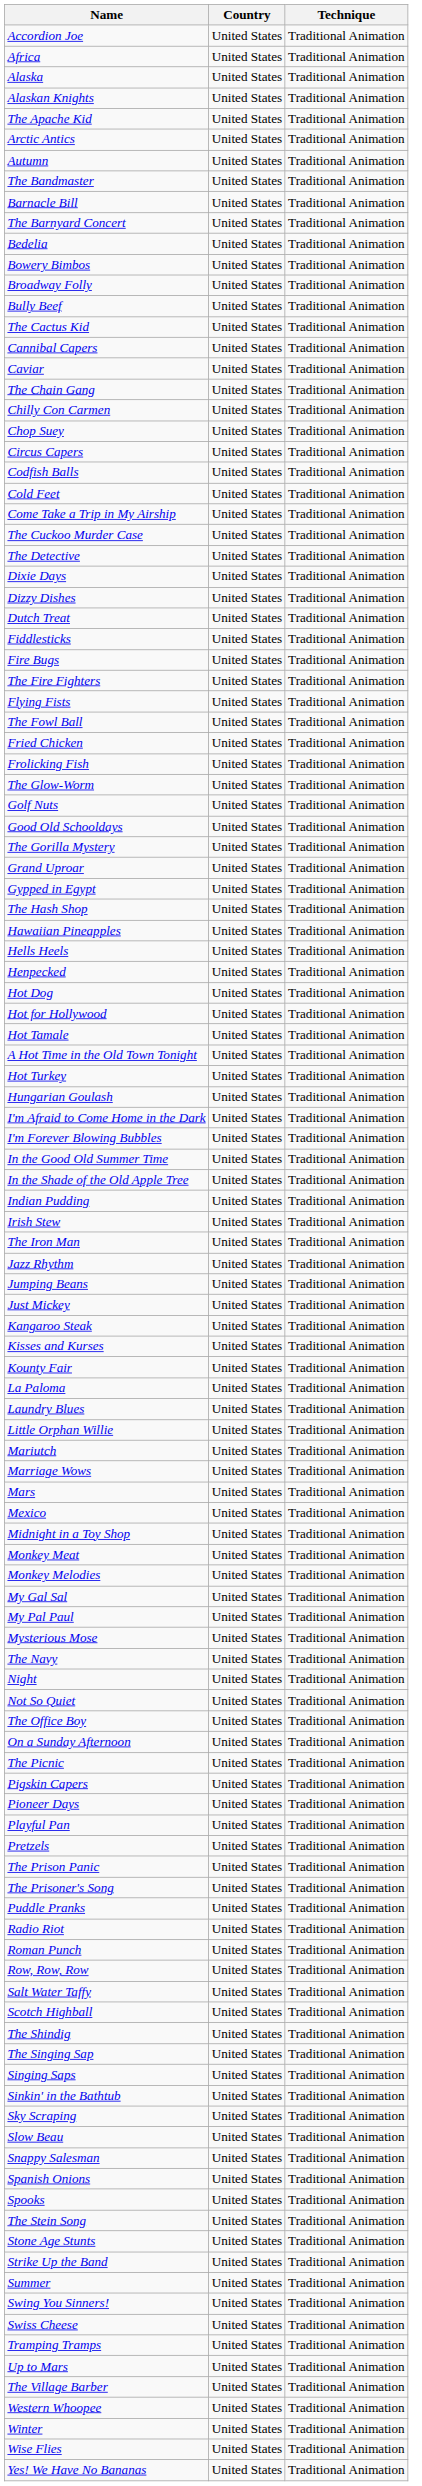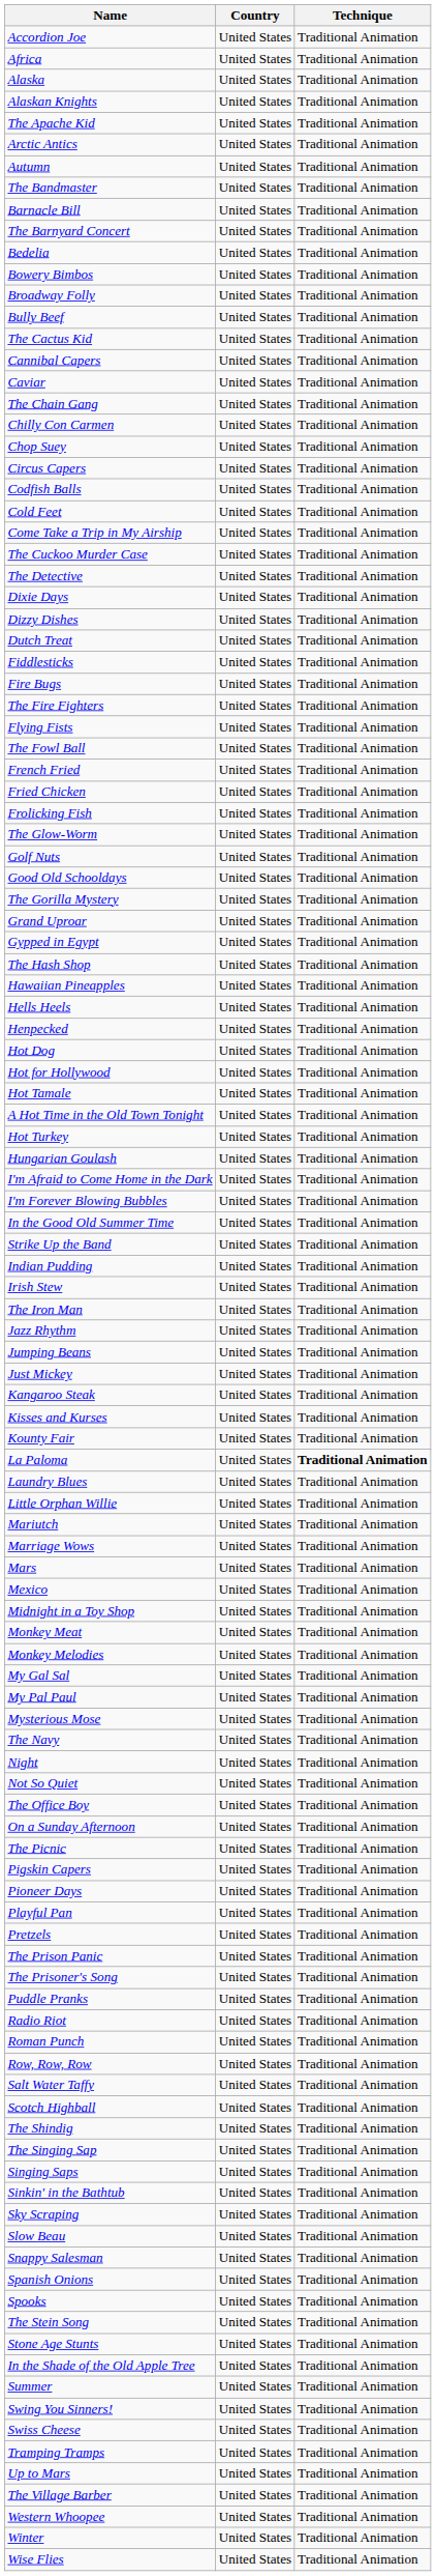 <table class="wikitable sortable">
 <tr>
 <th>Name</th>
 <th>Country</th>
 <th>Technique</th>
 </tr>
 <tr>
 <td><em><a href='#'>Accordion Joe</a></em></td>
 <td>United States</td>
 <td>Traditional Animation</td>
 </tr>
 <tr>
 <td><em><a href='#'>Africa</a></em></td>
 <td>United States</td>
 <td>Traditional Animation</td>
 </tr>
 <tr>
 <td><em><a href='#'>Alaska</a></em></td>
 <td>United States</td>
 <td>Traditional Animation</td>
 </tr>
 <tr>
 <td><em><a href='#'>Alaskan Knights</a></em></td>
 <td>United States</td>
 <td>Traditional Animation</td>
 </tr>
 <tr>
 <td><em><a href='#'>The Apache Kid</a></em></td>
 <td>United States</td>
 <td>Traditional Animation</td>
 </tr>
 <tr>
 <td><em><a href='#'>Arctic Antics</a></em></td>
 <td>United States</td>
 <td>Traditional Animation</td>
 </tr>
 <tr>
 <td><em><a href='#'>Autumn</a></em></td>
 <td>United States</td>
 <td>Traditional Animation</td>
 </tr>
 <tr>
 <td><em><a href='#'>The Bandmaster</a></em></td>
 <td>United States</td>
 <td>Traditional Animation</td>
 </tr>
 <tr>
 <td><em><a href='#'>Barnacle Bill</a></em></td>
 <td>United States</td>
 <td>Traditional Animation</td>
 </tr>
 <tr>
 <td><em><a href='#'>The Barnyard Concert</a></em></td>
 <td>United States</td>
 <td>Traditional Animation</td>
 </tr>
 <tr>
 <td><em><a href='#'>Bedelia</a></em></td>
 <td>United States</td>
 <td>Traditional Animation</td>
 </tr>
 <tr>
 <td><em><a href='#'>Bowery Bimbos</a></em></td>
 <td>United States</td>
 <td>Traditional Animation</td>
 </tr>
 <tr>
 <td><em><a href='#'>Broadway Folly</a></em></td>
 <td>United States</td>
 <td>Traditional Animation</td>
 </tr>
 <tr>
 <td><em><a href='#'>Bully Beef</a></em></td>
 <td>United States</td>
 <td>Traditional Animation</td>
 </tr>
 <tr>
 <td><em><a href='#'>The Cactus Kid</a></em></td>
 <td>United States</td>
 <td>Traditional Animation</td>
 </tr>
 <tr>
 <td><em><a href='#'>Cannibal Capers</a></em></td>
 <td>United States</td>
 <td>Traditional Animation</td>
 </tr>
 <tr>
 <td><em><a href='#'>Caviar</a></em></td>
 <td>United States</td>
 <td>Traditional Animation</td>
 </tr>
 <tr>
 <td><em><a href='#'>The Chain Gang</a></em></td>
 <td>United States</td>
 <td>Traditional Animation</td>
 </tr>
 <tr>
 <td><em><a href='#'>Chilly Con Carmen</a></em></td>
 <td>United States</td>
 <td>Traditional Animation</td>
 </tr>
 <tr>
 <td><em><a href='#'>Chop Suey</a></em></td>
 <td>United States</td>
 <td>Traditional Animation</td>
 </tr>
 <tr>
 <td><em><a href='#'>Circus Capers</a></em></td>
 <td>United States</td>
 <td>Traditional Animation</td>
 </tr>
 <tr>
 <td><em><a href='#'>Codfish Balls</a></em></td>
 <td>United States</td>
 <td>Traditional Animation</td>
 </tr>
 <tr>
 <td><em><a href='#'>Cold Feet</a></em></td>
 <td>United States</td>
 <td>Traditional Animation</td>
 </tr>
 <tr>
 <td><em><a href='#'>Come Take a Trip in My Airship</a></em></td>
 <td>United States</td>
 <td>Traditional Animation</td>
 </tr>
 <tr>
 <td><em><a href='#'>The Cuckoo Murder Case</a></em></td>
 <td>United States</td>
 <td>Traditional Animation</td>
 </tr>
 <tr>
 <td><em><a href='#'>The Detective</a></em></td>
 <td>United States</td>
 <td>Traditional Animation</td>
 </tr>
 <tr>
 <td><em><a href='#'>Dixie Days</a></em></td>
 <td>United States</td>
 <td>Traditional Animation</td>
 </tr>
 <tr>
 <td><em><a href='#'>Dizzy Dishes</a></em></td>
 <td>United States</td>
 <td>Traditional Animation</td>
 </tr>
 <tr>
 <td><em><a href='#'>Dutch Treat</a></em></td>
 <td>United States</td>
 <td>Traditional Animation</td>
 </tr>
 <tr>
 <td><em><a href='#'>Fiddlesticks</a></em></td>
 <td>United States</td>
 <td>Traditional Animation</td>
 </tr>
 <tr>
 <td><em><a href='#'>Fire Bugs</a></em></td>
 <td>United States</td>
 <td>Traditional Animation</td>
 </tr>
 <tr>
 <td><em><a href='#'>The Fire Fighters</a></em></td>
 <td>United States</td>
 <td>Traditional Animation</td>
 </tr>
 <tr>
 <td><em><a href='#'>Flying Fists</a></em></td>
 <td>United States</td>
 <td>Traditional Animation</td>
 </tr>
 <tr>
 <td><em><a href='#'>The Fowl Ball</a></em></td>
 <td>United States</td>
 <td>Traditional Animation</td>
 </tr>
 <tr>
+<td><em><a href='#'>French Fried</a></em></td>
+<td>United States</td>
+<td>Traditional Animation</td>
+</tr>
+<tr>
 <td><em><a href='#'>Fried Chicken</a></em></td>
 <td>United States</td>
 <td>Traditional Animation</td>
 </tr>
 <tr>
 <td><em><a href='#'>Frolicking Fish</a></em></td>
 <td>United States</td>
 <td>Traditional Animation</td>
 </tr>
 <tr>
 <td><em><a href='#'>The Glow-Worm</a></em></td>
 <td>United States</td>
 <td>Traditional Animation</td>
 </tr>
 <tr>
 <td><em><a href='#'>Golf Nuts</a></em></td>
 <td>United States</td>
 <td>Traditional Animation</td>
 </tr>
 <tr>
 <td><em><a href='#'>Good Old Schooldays</a></em></td>
 <td>United States</td>
 <td>Traditional Animation</td>
 </tr>
 <tr>
 <td><em><a href='#'>The Gorilla Mystery</a></em></td>
 <td>United States</td>
 <td>Traditional Animation</td>
 </tr>
 <tr>
 <td><em><a href='#'>Grand Uproar</a></em></td>
 <td>United States</td>
 <td>Traditional Animation</td>
 </tr>
 <tr>
 <td><em><a href='#'>Gypped in Egypt</a></em></td>
 <td>United States</td>
 <td>Traditional Animation</td>
 </tr>
 <tr>
 <td><em><a href='#'>The Hash Shop</a></em></td>
 <td>United States</td>
 <td>Traditional Animation</td>
 </tr>
 <tr>
 <td><em><a href='#'>Hawaiian Pineapples</a></em></td>
 <td>United States</td>
 <td>Traditional Animation</td>
 </tr>
 <tr>
 <td><em><a href='#'>Hells Heels</a></em></td>
 <td>United States</td>
 <td>Traditional Animation</td>
 </tr>
 <tr>
 <td><em><a href='#'>Henpecked</a></em></td>
 <td>United States</td>
 <td>Traditional Animation</td>
 </tr>
 <tr>
 <td><em><a href='#'>Hot Dog</a></em></td>
 <td>United States</td>
 <td>Traditional Animation</td>
 </tr>
 <tr>
 <td><em><a href='#'>Hot for Hollywood</a></em></td>
 <td>United States</td>
 <td>Traditional Animation</td>
 </tr>
 <tr>
 <td><em><a href='#'>Hot Tamale</a></em></td>
 <td>United States</td>
 <td>Traditional Animation</td>
 </tr>
 <tr>
 <td><em><a href='#'>A Hot Time in the Old Town Tonight</a></em></td>
 <td>United States</td>
 <td>Traditional Animation</td>
 </tr>
 <tr>
 <td><em><a href='#'>Hot Turkey</a></em></td>
 <td>United States</td>
 <td>Traditional Animation</td>
 </tr>
 <tr>
 <td><em><a href='#'>Hungarian Goulash</a></em></td>
 <td>United States</td>
 <td>Traditional Animation</td>
 </tr>
 <tr>
 <td><em><a href='#'>I'm Afraid to Come Home in the Dark</a></em></td>
 <td>United States</td>
 <td>Traditional Animation</td>
 </tr>
 <tr>
 <td><em><a href='#'>I'm Forever Blowing Bubbles</a></em></td>
 <td>United States</td>
 <td>Traditional Animation</td>
 </tr>
 <tr>
 <td><em><a href='#'>In the Good Old Summer Time</a></em></td>
 <td>United States</td>
 <td>Traditional Animation</td>
 </tr>
 <tr>
-<td><em><a href='#'>In the Shade of the Old Apple Tree</a></em></td>
+<td><em><a href='#'>Strike Up the Band</a></em></td>
 <td>United States</td>
 <td>Traditional Animation</td>
 </tr>
 <tr>
 <td><em><a href='#'>Indian Pudding</a></em></td>
 <td>United States</td>
 <td>Traditional Animation</td>
 </tr>
 <tr>
 <td><em><a href='#'>Irish Stew</a></em></td>
 <td>United States</td>
 <td>Traditional Animation</td>
 </tr>
 <tr>
 <td><em><a href='#'>The Iron Man</a></em></td>
 <td>United States</td>
 <td>Traditional Animation</td>
 </tr>
 <tr>
 <td><em><a href='#'>Jazz Rhythm</a></em></td>
 <td>United States</td>
 <td>Traditional Animation</td>
 </tr>
 <tr>
 <td><em><a href='#'>Jumping Beans</a></em></td>
 <td>United States</td>
 <td>Traditional Animation</td>
 </tr>
 <tr>
 <td><em><a href='#'>Just Mickey</a></em></td>
 <td>United States</td>
 <td>Traditional Animation</td>
 </tr>
 <tr>
 <td><em><a href='#'>Kangaroo Steak</a></em></td>
 <td>United States</td>
 <td>Traditional Animation</td>
 </tr>
 <tr>
 <td><em><a href='#'>Kisses and Kurses</a></em></td>
 <td>United States</td>
 <td>Traditional Animation</td>
 </tr>
 <tr>
 <td><em><a href='#'>Kounty Fair</a></em></td>
 <td>United States</td>
 <td>Traditional Animation</td>
 </tr>
 <tr>
 <td><em><a href='#'>La Paloma</a></em></td>
 <td>United States</td>
-<td>Traditional Animation</td>
+<td><strong>Traditional Animation</strong></td>
 </tr>
 <tr>
 <td><em><a href='#'>Laundry Blues</a></em></td>
 <td>United States</td>
 <td>Traditional Animation</td>
 </tr>
 <tr>
 <td><em><a href='#'>Little Orphan Willie</a></em></td>
 <td>United States</td>
 <td>Traditional Animation</td>
 </tr>
 <tr>
 <td><em><a href='#'>Mariutch</a></em></td>
 <td>United States</td>
 <td>Traditional Animation</td>
 </tr>
 <tr>
 <td><em><a href='#'>Marriage Wows</a></em></td>
 <td>United States</td>
 <td>Traditional Animation</td>
 </tr>
 <tr>
 <td><em><a href='#'>Mars</a></em></td>
 <td>United States</td>
 <td>Traditional Animation</td>
 </tr>
 <tr>
 <td><em><a href='#'>Mexico</a></em></td>
 <td>United States</td>
 <td>Traditional Animation</td>
 </tr>
 <tr>
 <td><em><a href='#'>Midnight in a Toy Shop</a></em></td>
 <td>United States</td>
 <td>Traditional Animation</td>
 </tr>
 <tr>
 <td><em><a href='#'>Monkey Meat</a></em></td>
 <td>United States</td>
 <td>Traditional Animation</td>
 </tr>
 <tr>
 <td><em><a href='#'>Monkey Melodies</a></em></td>
 <td>United States</td>
 <td>Traditional Animation</td>
 </tr>
 <tr>
 <td><em><a href='#'>My Gal Sal</a></em></td>
 <td>United States</td>
 <td>Traditional Animation</td>
 </tr>
 <tr>
 <td><em><a href='#'>My Pal Paul</a></em></td>
 <td>United States</td>
 <td>Traditional Animation</td>
 </tr>
 <tr>
 <td><em><a href='#'>Mysterious Mose</a></em></td>
 <td>United States</td>
 <td>Traditional Animation</td>
 </tr>
 <tr>
 <td><em><a href='#'>The Navy</a></em></td>
 <td>United States</td>
 <td>Traditional Animation</td>
 </tr>
 <tr>
 <td><em><a href='#'>Night</a></em></td>
 <td>United States</td>
 <td>Traditional Animation</td>
 </tr>
 <tr>
 <td><em><a href='#'>Not So Quiet</a></em></td>
 <td>United States</td>
 <td>Traditional Animation</td>
 </tr>
 <tr>
 <td><em><a href='#'>The Office Boy</a></em></td>
 <td>United States</td>
 <td>Traditional Animation</td>
 </tr>
 <tr>
 <td><em><a href='#'>On a Sunday Afternoon</a></em></td>
 <td>United States</td>
 <td>Traditional Animation</td>
 </tr>
 <tr>
 <td><em><a href='#'>The Picnic</a></em></td>
 <td>United States</td>
 <td>Traditional Animation</td>
 </tr>
 <tr>
 <td><em><a href='#'>Pigskin Capers</a></em></td>
 <td>United States</td>
 <td>Traditional Animation</td>
 </tr>
 <tr>
 <td><em><a href='#'>Pioneer Days</a></em></td>
 <td>United States</td>
 <td>Traditional Animation</td>
 </tr>
 <tr>
 <td><em><a href='#'>Playful Pan</a></em></td>
 <td>United States</td>
 <td>Traditional Animation</td>
 </tr>
 <tr>
 <td><em><a href='#'>Pretzels</a></em></td>
 <td>United States</td>
 <td>Traditional Animation</td>
 </tr>
 <tr>
 <td><em><a href='#'>The Prison Panic</a></em></td>
 <td>United States</td>
 <td>Traditional Animation</td>
 </tr>
 <tr>
 <td><em><a href='#'>The Prisoner's Song</a></em></td>
 <td>United States</td>
 <td>Traditional Animation</td>
 </tr>
 <tr>
 <td><em><a href='#'>Puddle Pranks</a></em></td>
 <td>United States</td>
 <td>Traditional Animation</td>
 </tr>
 <tr>
 <td><em><a href='#'>Radio Riot</a></em></td>
 <td>United States</td>
 <td>Traditional Animation</td>
 </tr>
 <tr>
 <td><em><a href='#'>Roman Punch</a></em></td>
 <td>United States</td>
 <td>Traditional Animation</td>
 </tr>
 <tr>
 <td><em><a href='#'>Row, Row, Row</a></em></td>
 <td>United States</td>
 <td>Traditional Animation</td>
 </tr>
 <tr>
 <td><em><a href='#'>Salt Water Taffy</a></em></td>
 <td>United States</td>
 <td>Traditional Animation</td>
 </tr>
 <tr>
 <td><em><a href='#'>Scotch Highball</a></em></td>
 <td>United States</td>
 <td>Traditional Animation</td>
 </tr>
 <tr>
 <td><em><a href='#'>The Shindig</a></em></td>
 <td>United States</td>
 <td>Traditional Animation</td>
 </tr>
 <tr>
 <td><em><a href='#'>The Singing Sap</a></em></td>
 <td>United States</td>
 <td>Traditional Animation</td>
 </tr>
 <tr>
 <td><em><a href='#'>Singing Saps</a></em></td>
 <td>United States</td>
 <td>Traditional Animation</td>
 </tr>
 <tr>
 <td><em><a href='#'>Sinkin' in the Bathtub</a></em></td>
 <td>United States</td>
 <td>Traditional Animation</td>
 </tr>
 <tr>
 <td><em><a href='#'>Sky Scraping</a></em></td>
 <td>United States</td>
 <td>Traditional Animation</td>
 </tr>
 <tr>
 <td><em><a href='#'>Slow Beau</a></em></td>
 <td>United States</td>
 <td>Traditional Animation</td>
 </tr>
 <tr>
 <td><em><a href='#'>Snappy Salesman</a></em></td>
 <td>United States</td>
 <td>Traditional Animation</td>
 </tr>
 <tr>
 <td><em><a href='#'>Spanish Onions</a></em></td>
 <td>United States</td>
 <td>Traditional Animation</td>
 </tr>
 <tr>
 <td><em><a href='#'>Spooks</a></em></td>
 <td>United States</td>
 <td>Traditional Animation</td>
 </tr>
 <tr>
 <td><em><a href='#'>The Stein Song</a></em></td>
 <td>United States</td>
 <td>Traditional Animation</td>
 </tr>
 <tr>
 <td><em><a href='#'>Stone Age Stunts</a></em></td>
 <td>United States</td>
 <td>Traditional Animation</td>
 </tr>
 <tr>
-<td><em><a href='#'>Strike Up the Band</a></em></td>
+<td><em><a href='#'>In the Shade of the Old Apple Tree</a></em></td>
 <td>United States</td>
 <td>Traditional Animation</td>
 </tr>
 <tr>
 <td><em><a href='#'>Summer</a></em></td>
 <td>United States</td>
 <td>Traditional Animation</td>
 </tr>
 <tr>
 <td><em><a href='#'>Swing You Sinners!</a></em></td>
 <td>United States</td>
 <td>Traditional Animation</td>
 </tr>
 <tr>
 <td><em><a href='#'>Swiss Cheese</a></em></td>
 <td>United States</td>
 <td>Traditional Animation</td>
 </tr>
 <tr>
 <td><em><a href='#'>Tramping Tramps</a></em></td>
 <td>United States</td>
 <td>Traditional Animation</td>
 </tr>
 <tr>
 <td><em><a href='#'>Up to Mars</a></em></td>
 <td>United States</td>
 <td>Traditional Animation</td>
 </tr>
 <tr>
 <td><em><a href='#'>The Village Barber</a></em></td>
 <td>United States</td>
 <td>Traditional Animation</td>
 </tr>
 <tr>
 <td><em><a href='#'>Western Whoopee</a></em></td>
 <td>United States</td>
 <td>Traditional Animation</td>
 </tr>
 <tr>
 <td><em><a href='#'>Winter</a></em></td>
 <td>United States</td>
 <td>Traditional Animation</td>
 </tr>
 <tr>
 <td><em><a href='#'>Wise Flies</a></em></td>
 <td>United States</td>
 <td>Traditional Animation</td>
 </tr>
-<tr>
-<td><em><a href='#'>Yes! We Have No Bananas</a></em></td>
-<td>United States</td>
-<td>Traditional Animation</td>
-</tr>
 </table>
